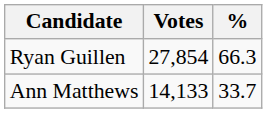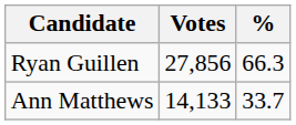 <table class="wikitable">
 <tr>
 <th>Candidate</th>
 <th>Votes</th>
 <th>%</th>
 </tr>
 <tr>
 <td>Ryan Guillen</td>
-<td>27,854</td>
+<td>27,856</td>
 <td>66.3</td>
 </tr>
 <tr>
 <td>Ann Matthews</td>
 <td>14,133</td>
 <td>33.7</td>
 </tr>
 </table>
